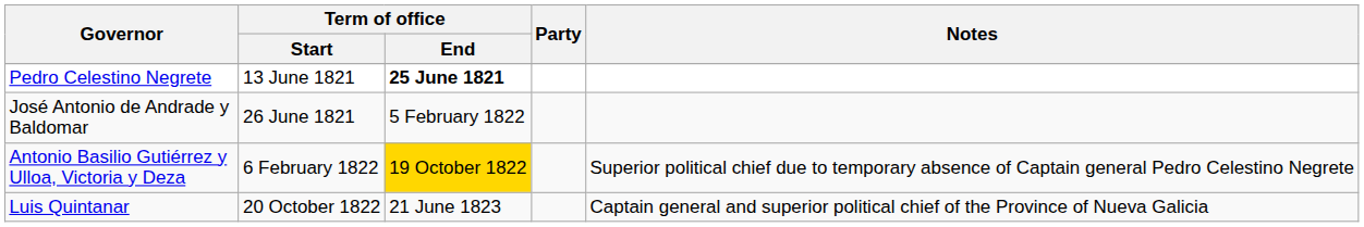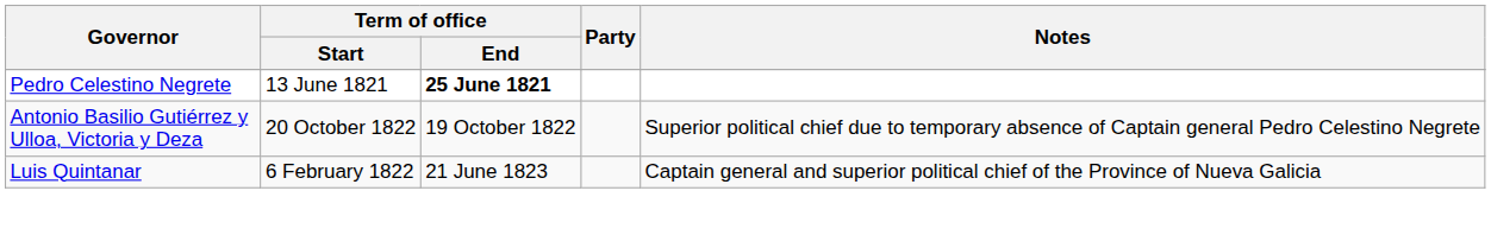 <table class="wikitable" style="align=center|font-size=60%|text-align=right">
 <tr>
 <th width=195 rowspan="2">Governor</th>
 <th colspan="2">Term of office</th>
 <th rowspan="2">Party</th>
 <th rowspan="2">Notes</th>
 </tr>
 <tr>
 <th>Start</th>
 <th>End</th>
 </tr>
 <tr>
 </tr>
 <tr style="background:#ffffff">
 <td><a href='#'>Pedro Celestino Negrete</a></td>
 <td>13 June 1821</td>
 <td><strong>25 June 1821</strong></td>
 <td></td>
 <td></td>
 </tr>
 <tr>
-<td>José Antonio de Andrade y Baldomar</td>
-<td>26 June 1821</td>
-<td>5 February 1822</td>
-<td></td>
-<td></td>
-</tr>
-<tr>
 <td><a href='#'>Antonio Basilio Gutiérrez y Ulloa, Victoria y Deza</a></td>
-<td>6 February 1822</td>
-<td style="background: gold;">19 October 1822</td>
+<td>20 October 1822</td>
+<td>19 October 1822</td>
 <td></td>
 <td>Superior political chief due to temporary absence of Captain general Pedro Celestino Negrete</td>
 </tr>
 <tr>
 <td><a href='#'>Luis Quintanar</a></td>
-<td>20 October 1822</td>
+<td>6 February 1822</td>
 <td>21 June 1823</td>
 <td></td>
 <td>Captain general and superior political chief of the Province of Nueva Galicia</td>
 </tr>
 </table>
